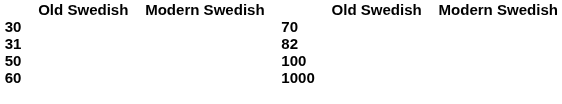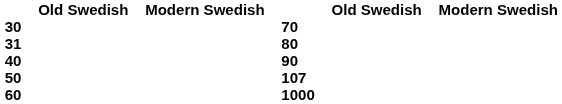 <table cellspacing="0" cellpadding="0">
 <tr>
 <td><strong></strong></td>
 <td>    <strong>Old Swedish</strong></td>
 <td>      <strong>Modern Swedish</strong></td>
 <td>    <strong></strong></td>
 <td>      <strong>Old Swedish</strong></td>
 <td>      <strong>Modern Swedish</strong></td>
 </tr>
 <tr ---->
 <td>    <strong>30</strong></td>
 <td>    </td>
 <td>    </td>
 <td>    <strong>70</strong></td>
 <td>    </td>
 <td>    </td>
 </tr>
 <tr ---->
 <td>    <strong>31</strong></td>
 <td>    </td>
 <td>    </td>
-<td>    <strong>82</strong></td>
+<td>    <strong>80</strong></td>
+<td>    </td>
+<td>    </td>
+</tr>
+<tr ---->
+<td>    <strong>40</strong></td>
+<td>    </td>
+<td>      </td>
+<td>    <strong>90</strong></td>
 <td>    </td>
 <td>    </td>
 </tr>
 <tr ---->
 <td>    <strong>50</strong></td>
 <td>    </td>
 <td>      </td>
-<td>    <strong>100</strong></td>
+<td>    <strong>107</strong></td>
 <td>    </td>
 <td>    </td>
 </tr>
 <tr ---->
 <td>    <strong>60</strong></td>
 <td>    </td>
 <td>      </td>
 <td>    <strong>1000</strong></td>
 <td>    </td>
 <td>    </td>
 </tr>
 </table>
